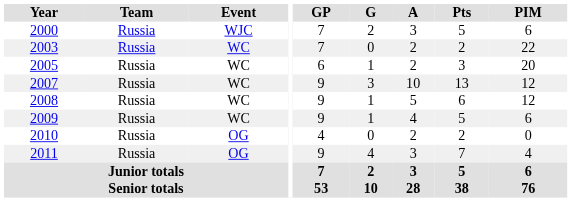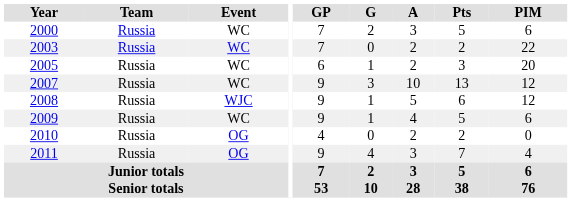 <table border="0" cellpadding="1" cellspacing="0" ID="Table3" style="text-align:center; width:40em">
 <tr bgcolor="#e0e0e0">
 <th>Year</th>
 <th>Team</th>
 <th>Event</th>
 <th rowspan="102" bgcolor="#ffffff"></th>
 <th>GP</th>
 <th>G</th>
 <th>A</th>
 <th>Pts</th>
 <th>PIM</th>
 </tr>
 <tr>
 <td><a href='#'>2000</a></td>
 <td><a href='#'>Russia</a></td>
-<td><a href='#'>WJC</a></td>
+<td>WC</td>
 <td>7</td>
 <td>2</td>
 <td>3</td>
 <td>5</td>
 <td>6</td>
 </tr>
 <tr bgcolor="#f0f0f0">
 <td><a href='#'>2003</a></td>
 <td><a href='#'>Russia</a></td>
 <td><a href='#'>WC</a></td>
 <td>7</td>
 <td>0</td>
 <td>2</td>
 <td>2</td>
 <td>22</td>
 </tr>
 <tr>
 <td><a href='#'>2005</a></td>
 <td>Russia</td>
 <td>WC</td>
 <td>6</td>
 <td>1</td>
 <td>2</td>
 <td>3</td>
 <td>20</td>
 </tr>
 <tr bgcolor="#f0f0f0">
 <td><a href='#'>2007</a></td>
 <td>Russia</td>
 <td>WC</td>
 <td>9</td>
 <td>3</td>
 <td>10</td>
 <td>13</td>
 <td>12</td>
 </tr>
 <tr>
 <td><a href='#'>2008</a></td>
 <td>Russia</td>
-<td>WC</td>
+<td><a href='#'>WJC</a></td>
 <td>9</td>
 <td>1</td>
 <td>5</td>
 <td>6</td>
 <td>12</td>
 </tr>
 <tr bgcolor="#f0f0f0">
 <td><a href='#'>2009</a></td>
 <td>Russia</td>
 <td>WC</td>
 <td>9</td>
 <td>1</td>
 <td>4</td>
 <td>5</td>
 <td>6</td>
 </tr>
 <tr>
 <td><a href='#'>2010</a></td>
 <td>Russia</td>
 <td><a href='#'>OG</a></td>
 <td>4</td>
 <td>0</td>
 <td>2</td>
 <td>2</td>
 <td>0</td>
 </tr>
 <tr bgcolor="#f0f0f0">
 <td><a href='#'>2011</a></td>
 <td>Russia</td>
 <td><a href='#'>OG</a></td>
 <td>9</td>
 <td>4</td>
 <td>3</td>
 <td>7</td>
 <td>4</td>
 </tr>
 <tr bgcolor="#e0e0e0">
 <th colspan="3">Junior totals</th>
 <th>7</th>
 <th>2</th>
 <th>3</th>
 <th>5</th>
 <th>6</th>
 </tr>
 <tr bgcolor="#e0e0e0">
 <th colspan="3">Senior totals</th>
 <th>53</th>
 <th>10</th>
 <th>28</th>
 <th>38</th>
 <th>76</th>
 </tr>
 </table>
